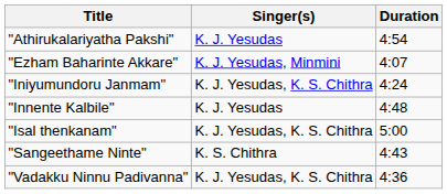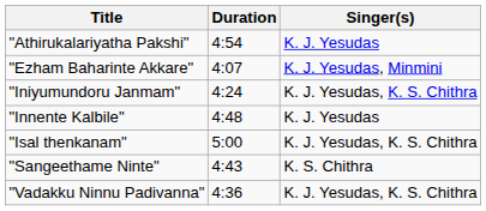 <table class="wikitable sortable">
 <tr>
 <th>Title</th>
+<th>Duration</th>
 <th>Singer(s)</th>
-<th>Duration</th>
 </tr>
 <tr>
 <td>"Athirukalariyatha Pakshi"</td>
+<td>4:54</td>
 <td><a href='#'>K. J. Yesudas</a></td>
-<td>4:54</td>
 </tr>
 <tr>
 <td>"Ezham Baharinte Akkare"</td>
+<td>4:07</td>
 <td><a href='#'>K. J. Yesudas</a>, <a href='#'>Minmini</a></td>
-<td>4:07</td>
 </tr>
 <tr>
 <td>"Iniyumundoru Janmam"</td>
+<td>4:24</td>
 <td>K. J. Yesudas, <a href='#'>K. S. Chithra</a></td>
-<td>4:24</td>
 </tr>
 <tr>
 <td>"Innente Kalbile"</td>
+<td>4:48</td>
 <td>K. J. Yesudas</td>
-<td>4:48</td>
 </tr>
 <tr>
 <td>"Isal thenkanam"</td>
+<td>5:00</td>
 <td>K. J. Yesudas, K. S. Chithra</td>
-<td>5:00</td>
 </tr>
 <tr>
 <td>"Sangeethame Ninte"</td>
+<td>4:43</td>
 <td>K. S. Chithra</td>
-<td>4:43</td>
 </tr>
 <tr>
 <td>"Vadakku Ninnu Padivanna"</td>
+<td>4:36</td>
 <td>K. J. Yesudas, K. S. Chithra</td>
-<td>4:36</td>
 </tr>
 </table>
